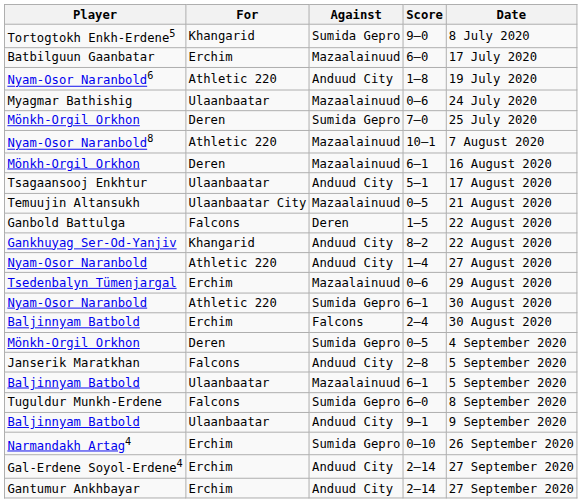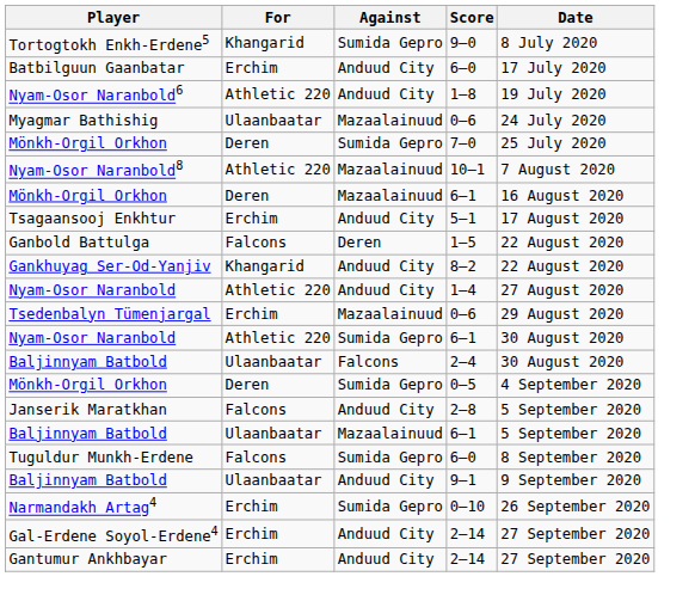 <table class="wikitable">
 <tr>
 <th>Player</th>
 <th>For</th>
 <th>Against</th>
 <th>Score</th>
 <th>Date</th>
 </tr>
 <tr>
 <td> Tortogtokh Enkh-Erdene<sup>5</sup></td>
 <td>Khangarid</td>
 <td>Sumida Gepro</td>
 <td>9–0</td>
 <td>8 July 2020</td>
 </tr>
 <tr>
 <td> Batbilguun Gaanbatar</td>
 <td>Erchim</td>
-<td>Mazaalainuud</td>
+<td>Anduud City</td>
 <td>6–0</td>
 <td>17 July 2020</td>
 </tr>
 <tr>
 <td> <a href='#'>Nyam-Osor Naranbold</a><sup>6</sup></td>
 <td>Athletic 220</td>
 <td>Anduud City</td>
 <td>1–8</td>
 <td>19 July 2020</td>
 </tr>
 <tr>
 <td> Myagmar Bathishig</td>
 <td>Ulaanbaatar</td>
 <td>Mazaalainuud</td>
 <td>0–6</td>
 <td>24 July 2020</td>
 </tr>
 <tr>
 <td> <a href='#'>Mönkh-Orgil Orkhon</a></td>
 <td>Deren</td>
 <td>Sumida Gepro</td>
 <td>7–0</td>
 <td>25 July 2020</td>
 </tr>
 <tr>
 <td> <a href='#'>Nyam-Osor Naranbold</a><sup>8</sup></td>
 <td>Athletic 220</td>
 <td>Mazaalainuud</td>
 <td>10–1</td>
 <td>7 August 2020</td>
 </tr>
 <tr>
 <td>  <a href='#'>Mönkh-Orgil Orkhon</a></td>
 <td>Deren</td>
 <td>Mazaalainuud</td>
 <td>6–1</td>
 <td>16 August 2020</td>
 </tr>
 <tr>
 <td> Tsagaansooj Enkhtur</td>
-<td>Ulaanbaatar</td>
+<td>Erchim</td>
 <td>Anduud City</td>
 <td>5–1</td>
 <td>17 August 2020</td>
-</tr>
-<tr>
-<td> Temuujin Altansukh</td>
-<td>Ulaanbaatar City</td>
-<td>Mazaalainuud</td>
-<td>0–5</td>
-<td>21 August 2020</td>
 </tr>
 <tr>
 <td> Ganbold Battulga</td>
 <td>Falcons</td>
 <td>Deren</td>
 <td>1–5</td>
 <td>22 August 2020</td>
 </tr>
 <tr>
 <td> <a href='#'>Gankhuyag Ser-Od-Yanjiv</a></td>
 <td>Khangarid</td>
 <td>Anduud City</td>
 <td>8–2</td>
 <td>22 August 2020</td>
 </tr>
 <tr>
 <td> <a href='#'>Nyam-Osor Naranbold</a></td>
 <td>Athletic 220</td>
 <td>Anduud City</td>
 <td>1–4</td>
 <td>27 August 2020</td>
 </tr>
 <tr>
 <td> <a href='#'>Tsedenbalyn Tümenjargal</a></td>
 <td>Erchim</td>
 <td>Mazaalainuud</td>
 <td>0–6</td>
 <td>29 August 2020</td>
 </tr>
 <tr>
 <td> <a href='#'>Nyam-Osor Naranbold</a></td>
 <td>Athletic 220</td>
 <td>Sumida Gepro</td>
 <td>6–1</td>
 <td>30 August 2020</td>
 </tr>
 <tr>
 <td> <a href='#'>Baljinnyam Batbold</a></td>
-<td>Erchim</td>
+<td>Ulaanbaatar</td>
 <td>Falcons</td>
 <td>2–4</td>
 <td>30 August 2020</td>
 </tr>
 <tr>
 <td>  <a href='#'>Mönkh-Orgil Orkhon</a></td>
 <td>Deren</td>
 <td>Sumida Gepro</td>
 <td>0–5</td>
 <td>4 September 2020</td>
 </tr>
 <tr>
 <td> Janserik Maratkhan</td>
 <td>Falcons</td>
 <td>Anduud City</td>
 <td>2–8</td>
 <td>5 September 2020</td>
 </tr>
 <tr>
 <td> <a href='#'>Baljinnyam Batbold</a></td>
 <td>Ulaanbaatar</td>
 <td>Mazaalainuud</td>
 <td>6–1</td>
 <td>5 September 2020</td>
 </tr>
 <tr>
 <td> Tuguldur Munkh-Erdene</td>
 <td>Falcons</td>
 <td>Sumida Gepro</td>
 <td>6–0</td>
 <td>8 September 2020</td>
 </tr>
 <tr>
 <td> <a href='#'>Baljinnyam Batbold</a></td>
 <td>Ulaanbaatar</td>
 <td>Anduud City</td>
 <td>9–1</td>
 <td>9 September 2020</td>
 </tr>
 <tr>
 <td> <a href='#'>Narmandakh Artag</a><sup>4</sup></td>
 <td>Erchim</td>
 <td>Sumida Gepro</td>
 <td>0–10</td>
 <td>26 September 2020</td>
 </tr>
 <tr>
 <td> Gal-Erdene Soyol-Erdene<sup>4</sup></td>
 <td>Erchim</td>
 <td>Anduud City</td>
 <td>2–14</td>
 <td>27 September 2020</td>
 </tr>
 <tr>
 <td> Gantumur Ankhbayar</td>
 <td>Erchim</td>
 <td>Anduud City</td>
 <td>2–14</td>
 <td>27 September 2020</td>
 </tr>
 </table>
